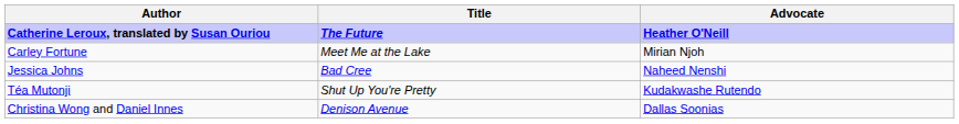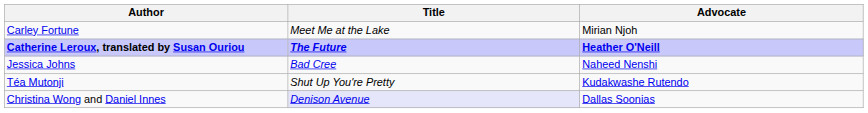 <table class="wikitable" style="width:100%;">
 <tr>
 <th width=33%>Author</th>
 <th width=34%>Title</th>
 <th width=34%>Advocate</th>
 </tr>
 <tr>
+<td><a href='#'>Carley Fortune</a></td>
+<td><em>Meet Me at the Lake</em></td>
+<td>Mirian Njoh</td>
+</tr>
+<tr>
 <td style="background:#C8C8FA"><strong><a href='#'>Catherine Leroux</a>, translated by <a href='#'>Susan Ouriou</a></strong></td>
 <td style="background:#C8C8FA"><strong><em><a href='#'>The Future</a></em></strong></td>
 <td style="background:#C8C8FA"><strong> <a href='#'>Heather O'Neill</a></strong></td>
-</tr>
-<tr>
-<td><a href='#'>Carley Fortune</a></td>
-<td><em>Meet Me at the Lake</em></td>
-<td>Mirian Njoh</td>
 </tr>
 <tr>
 <td><a href='#'>Jessica Johns</a></td>
 <td><em><a href='#'>Bad Cree</a></em></td>
 <td><a href='#'>Naheed Nenshi</a></td>
 </tr>
 <tr>
 <td><a href='#'>Téa Mutonji</a></td>
 <td><em>Shut Up You're Pretty</em></td>
 <td><a href='#'>Kudakwashe Rutendo</a></td>
 </tr>
 <tr>
 <td><a href='#'>Christina Wong</a> and <a href='#'>Daniel Innes</a></td>
-<td><em><a href='#'>Denison Avenue</a></em></td>
+<td style="background: lavender;"><em><a href='#'>Denison Avenue</a></em></td>
 <td><a href='#'>Dallas Soonias</a></td>
 </tr>
 </table>
